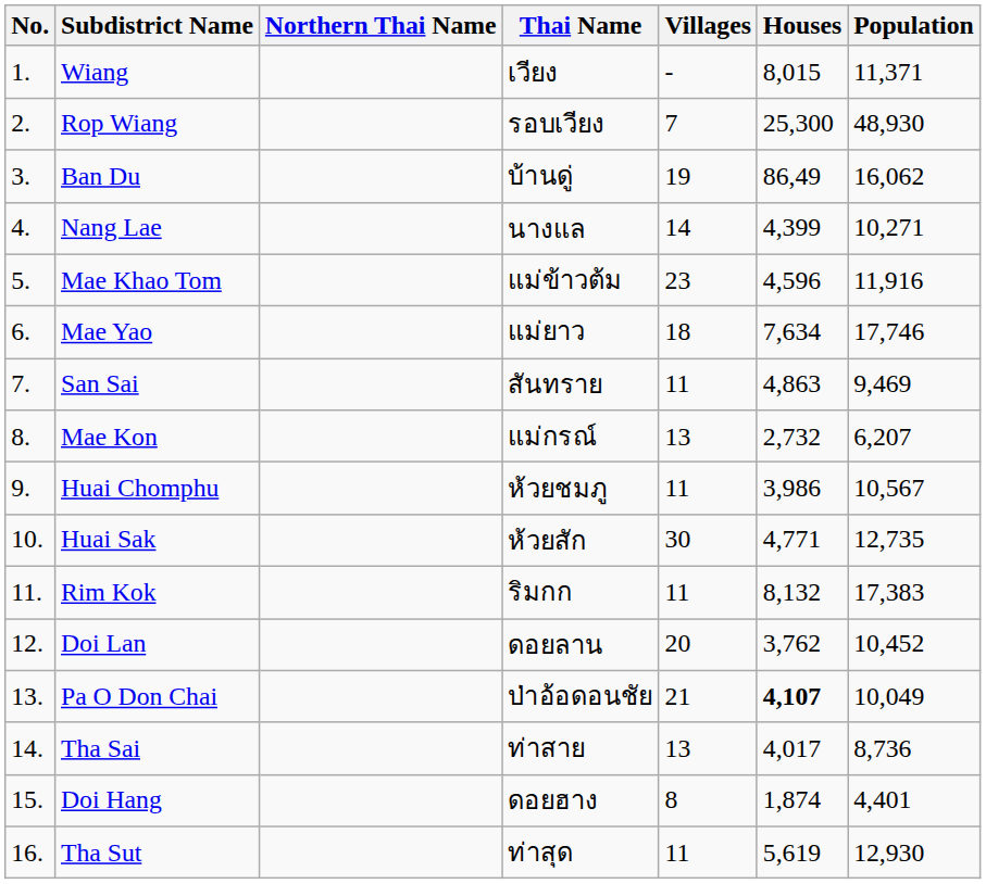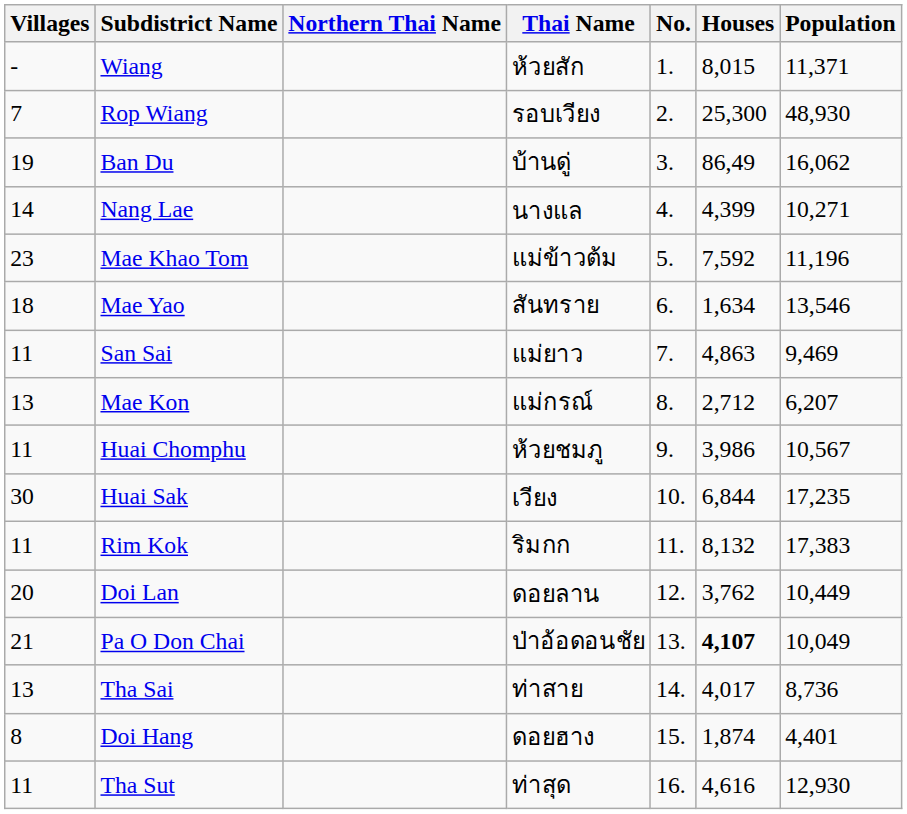 <table class="wikitable">
 <tr style=>
-<th>No.</th>
+<th>Villages</th>
 <th>Subdistrict Name</th>
 <th><a href='#'>Northern Thai</a> Name</th>
 <th><a href='#'>Thai</a> Name</th>
-<th>Villages</th>
+<th>No.</th>
 <th>Houses</th>
 <th>Population</th>
 </tr>
 <tr>
-<td>1.</td>
+<td>-</td>
 <td><a href='#'>Wiang</a></td>
 <td></td>
-<td>เวียง</td>
-<td>-</td>
+<td>ห้วยสัก</td>
+<td>1.</td>
 <td>8,015</td>
 <td>11,371</td>
 </tr>
 <tr>
-<td>2.</td>
+<td>7</td>
 <td><a href='#'>Rop Wiang</a></td>
 <td></td>
 <td>รอบเวียง</td>
-<td>7</td>
+<td>2.</td>
 <td>25,300</td>
 <td>48,930</td>
 </tr>
 <tr>
-<td>3.</td>
+<td>19</td>
 <td><a href='#'>Ban Du</a></td>
 <td></td>
 <td>บ้านดู่</td>
-<td>19</td>
+<td>3.</td>
 <td>86,49</td>
 <td>16,062</td>
 </tr>
 <tr>
-<td>4.</td>
+<td>14</td>
 <td><a href='#'>Nang Lae</a></td>
 <td></td>
 <td>นางแล</td>
-<td>14</td>
+<td>4.</td>
 <td>4,399</td>
 <td>10,271</td>
 </tr>
 <tr>
-<td>5.</td>
+<td>23</td>
 <td><a href='#'>Mae Khao Tom</a></td>
 <td></td>
 <td>แม่ข้าวต้ม</td>
-<td>23</td>
-<td>4,596</td>
-<td>11,916</td>
+<td>5.</td>
+<td>7,592</td>
+<td>11,196</td>
 </tr>
 <tr>
-<td>6.</td>
+<td>18</td>
 <td><a href='#'>Mae Yao</a></td>
 <td></td>
-<td>แม่ยาว</td>
-<td>18</td>
-<td>7,634</td>
-<td>17,746</td>
+<td>สันทราย</td>
+<td>6.</td>
+<td>1,634</td>
+<td>13,546</td>
 </tr>
 <tr>
-<td>7.</td>
+<td>11</td>
 <td><a href='#'>San Sai</a></td>
 <td></td>
-<td>สันทราย</td>
-<td>11</td>
+<td>แม่ยาว</td>
+<td>7.</td>
 <td>4,863</td>
 <td>9,469</td>
 </tr>
 <tr>
-<td>8.</td>
+<td>13</td>
 <td><a href='#'>Mae Kon</a></td>
 <td></td>
 <td>แม่กรณ์</td>
-<td>13</td>
-<td>2,732</td>
+<td>8.</td>
+<td>2,712</td>
 <td>6,207</td>
 </tr>
 <tr>
-<td>9.</td>
+<td>11</td>
 <td><a href='#'>Huai Chomphu</a></td>
 <td></td>
 <td>ห้วยชมภู</td>
-<td>11</td>
+<td>9.</td>
 <td>3,986</td>
 <td>10,567</td>
 </tr>
 <tr>
-<td>10.</td>
+<td>30</td>
 <td><a href='#'>Huai Sak</a></td>
 <td></td>
-<td>ห้วยสัก</td>
-<td>30</td>
-<td>4,771</td>
-<td>12,735</td>
+<td>เวียง</td>
+<td>10.</td>
+<td>6,844</td>
+<td>17,235</td>
 </tr>
 <tr>
-<td>11.</td>
+<td>11</td>
 <td><a href='#'>Rim Kok</a></td>
 <td></td>
 <td>ริมกก</td>
-<td>11</td>
+<td>11.</td>
 <td>8,132</td>
 <td>17,383</td>
 </tr>
 <tr>
-<td>12.</td>
+<td>20</td>
 <td><a href='#'>Doi Lan</a></td>
 <td></td>
 <td>ดอยลาน</td>
-<td>20</td>
+<td>12.</td>
 <td>3,762</td>
-<td>10,452</td>
+<td>10,449</td>
 </tr>
 <tr>
-<td>13.</td>
+<td>21</td>
 <td><a href='#'>Pa O Don Chai</a></td>
 <td></td>
 <td>ป่าอ้อดอนชัย</td>
-<td>21</td>
+<td>13.</td>
 <td><strong>4,107</strong></td>
 <td>10,049</td>
 </tr>
 <tr>
-<td>14.</td>
+<td>13</td>
 <td><a href='#'>Tha Sai</a></td>
 <td></td>
 <td>ท่าสาย</td>
-<td>13</td>
+<td>14.</td>
 <td>4,017</td>
 <td>8,736</td>
 </tr>
 <tr>
-<td>15.</td>
+<td>8</td>
 <td><a href='#'>Doi Hang</a></td>
 <td></td>
 <td>ดอยฮาง</td>
-<td>8</td>
+<td>15.</td>
 <td>1,874</td>
 <td>4,401</td>
 </tr>
 <tr>
-<td>16.</td>
+<td>11</td>
 <td><a href='#'>Tha Sut</a></td>
 <td></td>
 <td>ท่าสุด</td>
-<td>11</td>
-<td>5,619</td>
+<td>16.</td>
+<td>4,616</td>
 <td>12,930</td>
 </tr>
 </table>
